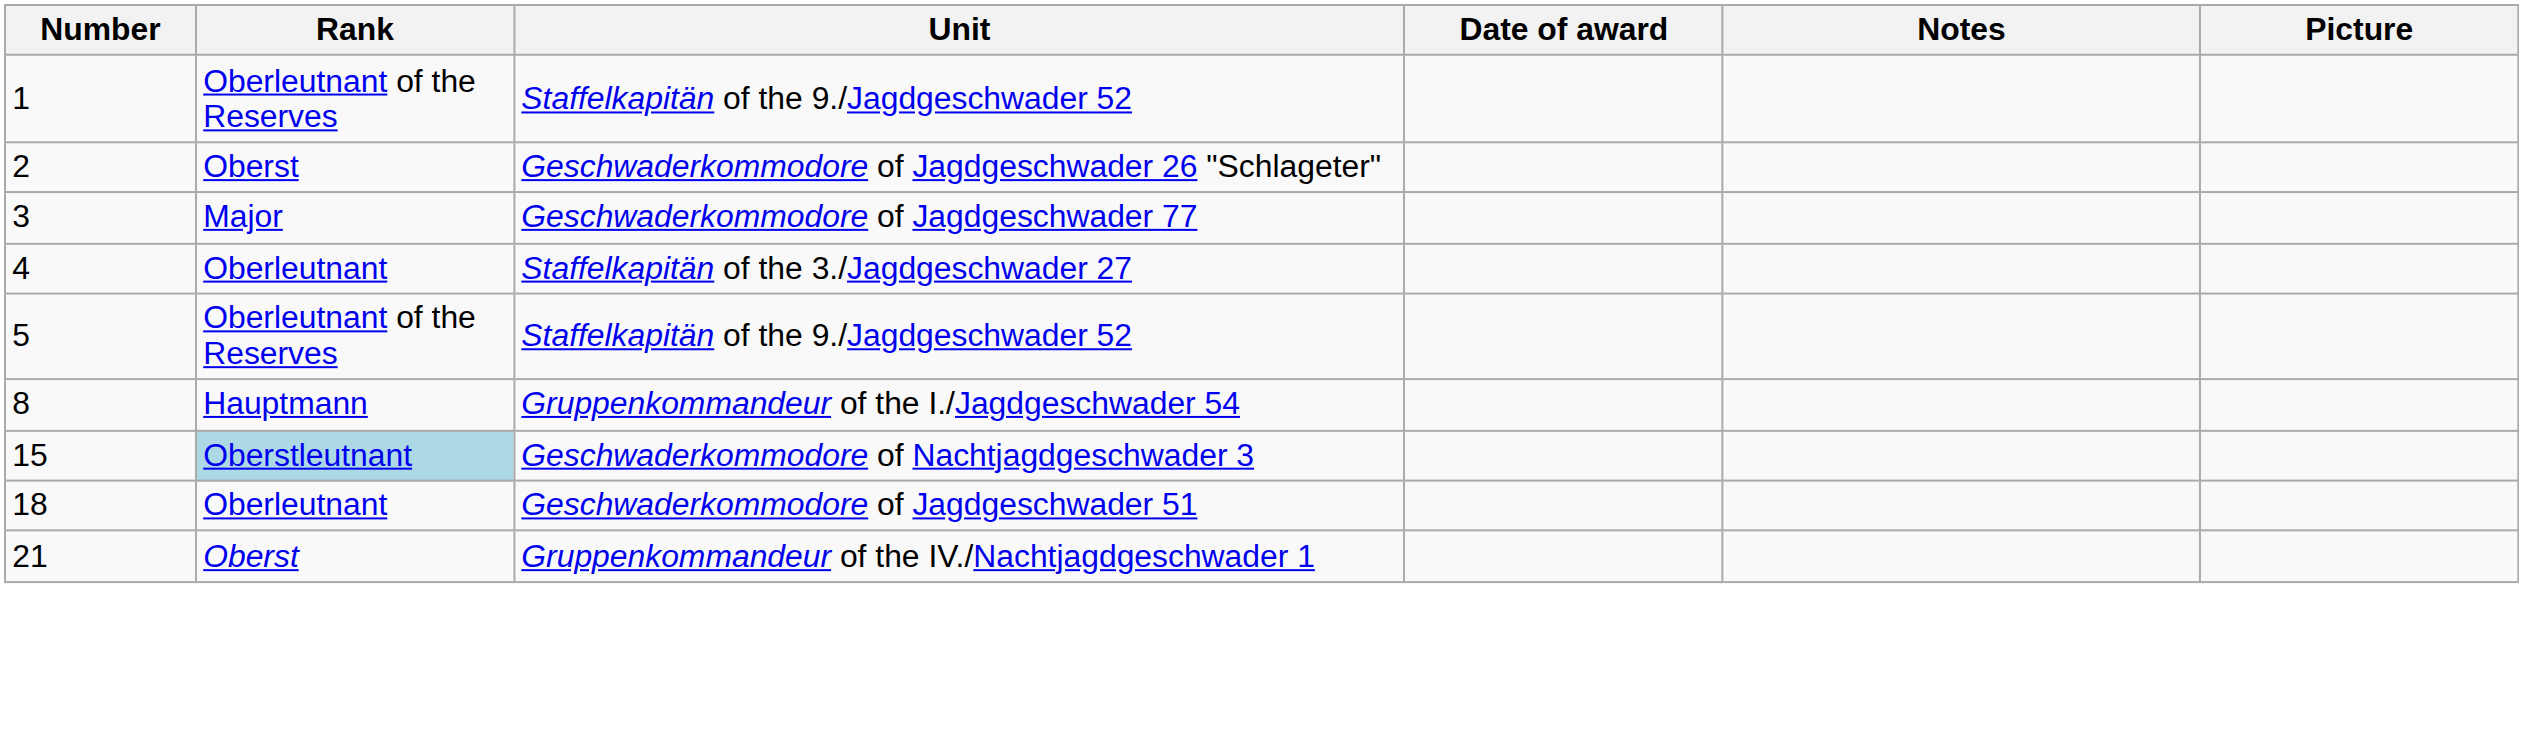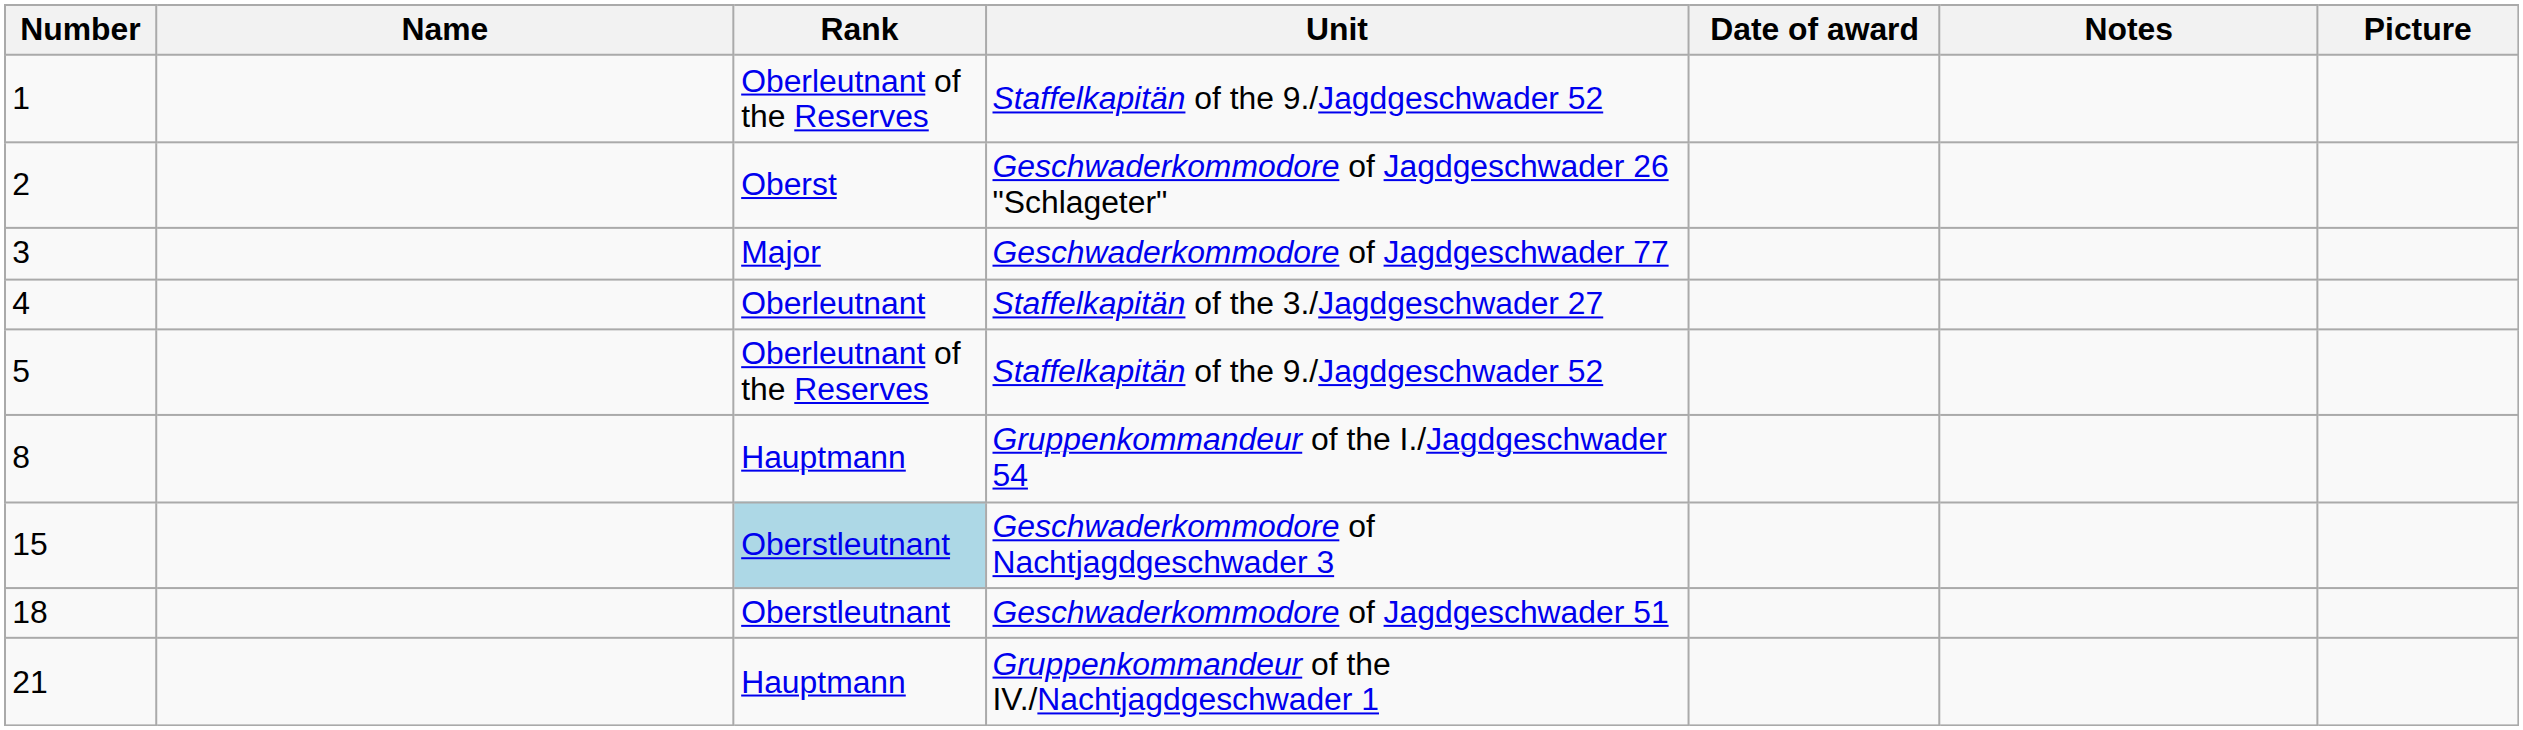 <table class="wikitable sortable" style="width:100%;">
 <tr>
 <th width="6%">Number</th>
+<th width="23%">Name</th>
 <th width="10%">Rank</th>
 <th width="28%" class="unsortable">Unit</th>
 <th width="10%">Date of award</th>
 <th width="15%" class="unsortable">Notes</th>
 <th width="10%" class="unsortable">Picture</th>
 </tr>
 <tr>
 <td>1</td>
+<td></td>
 <td><a href='#'>Oberleutnant</a> of the <a href='#'>Reserves</a></td>
 <td><em><a href='#'>Staffelkapitän</a></em> of the 9./<a href='#'>Jagdgeschwader 52</a></td>
 <td></td>
 <td></td>
 <td></td>
 </tr>
 <tr>
 <td>2</td>
+<td></td>
 <td><a href='#'>Oberst</a></td>
 <td><em><a href='#'>Geschwaderkommodore</a></em> of <a href='#'>Jagdgeschwader 26</a> "Schlageter"</td>
 <td></td>
 <td></td>
 <td></td>
 </tr>
 <tr>
 <td>3</td>
+<td></td>
 <td><a href='#'>Major</a></td>
 <td><em><a href='#'>Geschwaderkommodore</a></em> of <a href='#'>Jagdgeschwader 77</a></td>
 <td></td>
 <td></td>
 <td></td>
 </tr>
 <tr>
 <td>4</td>
+<td></td>
 <td><a href='#'>Oberleutnant</a></td>
 <td><em><a href='#'>Staffelkapitän</a></em> of the 3./<a href='#'>Jagdgeschwader 27</a></td>
 <td></td>
 <td></td>
 <td></td>
 </tr>
 <tr>
 <td>5</td>
+<td></td>
 <td><a href='#'>Oberleutnant</a> of the <a href='#'>Reserves</a></td>
 <td><em><a href='#'>Staffelkapitän</a></em> of the 9./<a href='#'>Jagdgeschwader 52</a></td>
 <td></td>
 <td></td>
 <td></td>
 </tr>
 <tr>
 <td>8</td>
+<td></td>
 <td><a href='#'>Hauptmann</a></td>
 <td><em><a href='#'>Gruppenkommandeur</a></em> of the I./<a href='#'>Jagdgeschwader 54</a></td>
 <td></td>
 <td></td>
 <td></td>
 </tr>
 <tr>
 <td>15</td>
+<td></td>
 <td style="background: lightblue;"><a href='#'>Oberstleutnant</a></td>
 <td><em><a href='#'>Geschwaderkommodore</a></em> of <a href='#'>Nachtjagdgeschwader 3</a></td>
 <td></td>
 <td></td>
 <td></td>
 </tr>
 <tr>
 <td>18</td>
-<td><a href='#'>Oberleutnant</a></td>
+<td></td>
+<td><a href='#'>Oberstleutnant</a></td>
 <td><em><a href='#'>Geschwaderkommodore</a></em> of <a href='#'>Jagdgeschwader 51</a></td>
 <td></td>
 <td></td>
 <td></td>
 </tr>
 <tr>
 <td>21</td>
-<td><em><a href='#'>Oberst</a></em></td>
+<td></td>
+<td><a href='#'>Hauptmann</a></td>
 <td><em><a href='#'>Gruppenkommandeur</a></em> of the IV./<a href='#'>Nachtjagdgeschwader 1</a></td>
 <td></td>
 <td></td>
 <td></td>
 </tr>
 </table>
